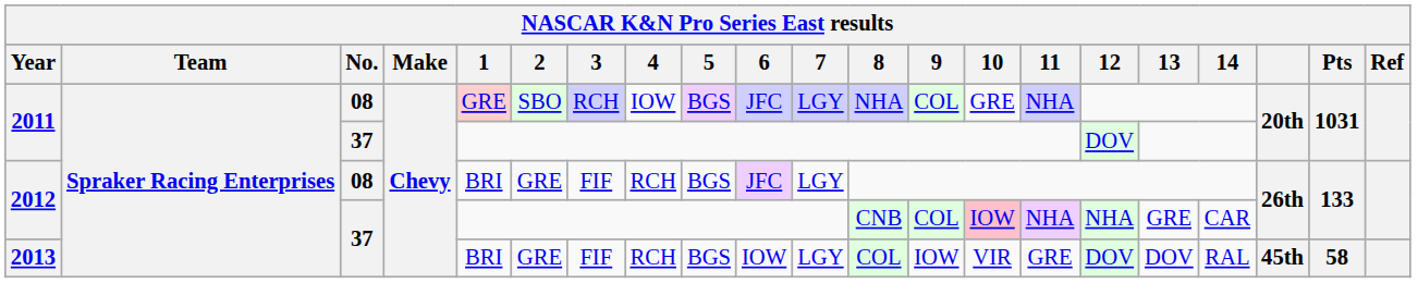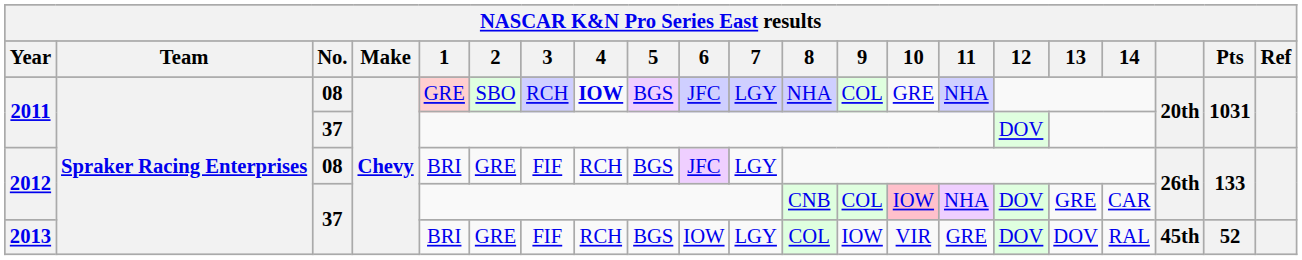 <table class="wikitable" style="text-align:center; font-size:75%">
 <tr>
 <th colspan=23><a href='#'>NASCAR K&N Pro Series East</a> results</th>
 </tr>
 <tr>
 <th>Year</th>
 <th>Team</th>
 <th>No.</th>
 <th>Make</th>
 <th>1</th>
 <th>2</th>
 <th>3</th>
 <th>4</th>
 <th>5</th>
 <th>6</th>
 <th>7</th>
 <th>8</th>
 <th>9</th>
 <th>10</th>
 <th>11</th>
 <th>12</th>
 <th>13</th>
 <th>14</th>
 <th></th>
 <th>Pts</th>
 <th>Ref</th>
 </tr>
 <tr>
 <th rowspan=2><a href='#'>2011</a></th>
 <th rowspan=5><a href='#'>Spraker Racing Enterprises</a></th>
 <th>08</th>
 <th rowspan=5><a href='#'>Chevy</a></th>
 <td style="background:#FFCFCF;"><a href='#'>GRE</a><br></td>
 <td style="background:#DFFFDF;"><a href='#'>SBO</a><br></td>
 <td style="background:#CFCFFF;"><a href='#'>RCH</a><br></td>
-<td><a href='#'>IOW</a></td>
+<td><strong><a href='#'>IOW</a></strong></td>
 <td style="background:#EFCFFF;"><a href='#'>BGS</a><br></td>
 <td style="background:#CFCFFF;"><a href='#'>JFC</a><br></td>
 <td style="background:#CFCFFF;"><a href='#'>LGY</a><br></td>
 <td style="background:#CFCFFF;"><a href='#'>NHA</a><br></td>
 <td style="background:#DFFFDF;"><a href='#'>COL</a><br></td>
 <td><a href='#'>GRE</a></td>
 <td style="background:#CFCFFF;"><a href='#'>NHA</a><br></td>
 <td colspan=3></td>
 <th rowspan=2>20th</th>
 <th rowspan=2>1031</th>
 <th rowspan=2></th>
 </tr>
 <tr>
 <th>37</th>
 <td colspan=11></td>
 <td style="background:#DFFFDF;"><a href='#'>DOV</a><br></td>
 <td colspan=2></td>
 </tr>
 <tr>
 <th rowspan=2><a href='#'>2012</a></th>
 <th>08</th>
 <td><a href='#'>BRI</a></td>
 <td><a href='#'>GRE</a></td>
 <td><a href='#'>FIF</a></td>
 <td><a href='#'>RCH</a></td>
 <td><a href='#'>BGS</a></td>
 <td style="background:#EFCFFF;"><a href='#'>JFC</a><br></td>
 <td><a href='#'>LGY</a></td>
 <td colspan=7></td>
 <th rowspan=2>26th</th>
 <th rowspan=2>133</th>
 <th rowspan=2></th>
 </tr>
 <tr>
 <th rowspan=2>37</th>
 <td colspan=7></td>
 <td style="background:#DFFFDF;"><a href='#'>CNB</a><br></td>
 <td style="background:#DFFFDF;"><a href='#'>COL</a><br></td>
 <td style="background: pink;"><a href='#'>IOW</a></td>
 <td style="background:#EFCFFF;"><a href='#'>NHA</a><br></td>
-<td style="background:#DFFFDF;"><a href='#'>NHA</a><br></td>
+<td style="background:#DFFFDF;"><a href='#'>DOV</a><br></td>
 <td><a href='#'>GRE</a></td>
 <td><a href='#'>CAR</a></td>
 </tr>
 <tr>
 <th><a href='#'>2013</a></th>
 <td><a href='#'>BRI</a></td>
 <td><a href='#'>GRE</a></td>
 <td><a href='#'>FIF</a></td>
 <td><a href='#'>RCH</a></td>
 <td><a href='#'>BGS</a></td>
 <td><a href='#'>IOW</a></td>
 <td><a href='#'>LGY</a></td>
 <td style="background:#DFFFDF;"><a href='#'>COL</a><br></td>
 <td><a href='#'>IOW</a></td>
 <td><a href='#'>VIR</a></td>
 <td><a href='#'>GRE</a></td>
 <td style="background:#DFFFDF;"><a href='#'>DOV</a><br></td>
 <td><a href='#'>DOV</a></td>
 <td><a href='#'>RAL</a></td>
 <th>45th</th>
-<th>58</th>
+<th>52</th>
 <th></th>
 </tr>
 </table>
